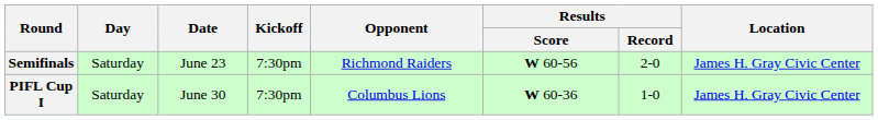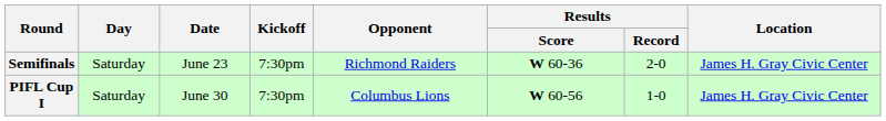 <table class="wikitable">
 <tr>
 <th rowspan="2" width="40">Round</th>
 <th rowspan="2" width="80">Day</th>
 <th rowspan="2" width="90">Date</th>
 <th rowspan="2" width="60">Kickoff</th>
 <th rowspan="2" width="180">Opponent</th>
 <th colspan="2" width="200">Results</th>
 <th rowspan="2" width="200">Location</th>
 </tr>
 <tr>
 <th width="140">Score</th>
 <th width="60">Record</th>
 </tr>
 <tr align="center" bgcolor="#CCFFCC">
 <th>Semifinals</th>
 <td>Saturday</td>
 <td>June 23</td>
 <td>7:30pm</td>
 <td><a href='#'>Richmond Raiders</a></td>
-<td><strong>W</strong> 60-56</td>
+<td><strong>W</strong> 60-36</td>
 <td>2-0</td>
 <td><a href='#'>James H. Gray Civic Center</a></td>
 </tr>
 <tr align="center" bgcolor="#CCFFCC">
 <th>PIFL Cup I</th>
 <td>Saturday</td>
 <td>June 30</td>
 <td>7:30pm</td>
 <td><a href='#'>Columbus Lions</a></td>
-<td><strong>W</strong> 60-36</td>
+<td><strong>W</strong> 60-56</td>
 <td>1-0</td>
 <td><a href='#'>James H. Gray Civic Center</a></td>
 </tr>
 </table>
